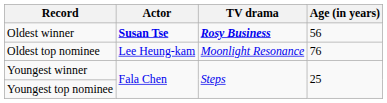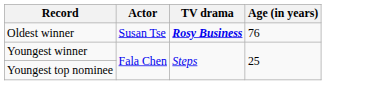 <table class="wikitable sortable plainrowheaders">
 <tr>
 <th scope="col">Record</th>
 <th scope="col">Actor</th>
 <th scope="col">TV drama</th>
 <th scope="col">Age (in years)</th>
 </tr>
 <tr>
 <td>Oldest winner</td>
-<td><strong><a href='#'>Susan Tse</a></strong></td>
+<td><a href='#'>Susan Tse</a></td>
 <td><strong><em><a href='#'>Rosy Business</a></em></strong></td>
-<td>56</td>
-</tr>
-<tr>
-<td>Oldest top nominee</td>
-<td><a href='#'>Lee Heung-kam</a></td>
-<td><em><a href='#'>Moonlight Resonance</a></em></td>
 <td>76</td>
 </tr>
 <tr>
 <td>Youngest winner</td>
 <td rowspan="2"><a href='#'>Fala Chen</a></td>
 <td rowspan="2"><em><a href='#'>Steps</a></em></td>
 <td rowspan="2">25</td>
 </tr>
 <tr>
 <td>Youngest top nominee</td>
 </tr>
 </table>
